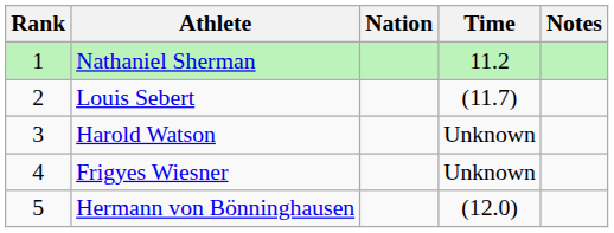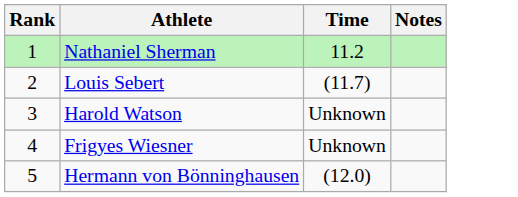 <table class="wikitable sortable" style="text-align:center">
 <tr>
 <th>Rank</th>
 <th>Athlete</th>
-<th>Nation</th>
 <th>Time</th>
 <th>Notes</th>
 </tr>
 <tr style="background:#bbf3bb;">
 <td>1</td>
 <td align=left><a href='#'>Nathaniel Sherman</a></td>
-<td align=left></td>
 <td>11.2</td>
 <td></td>
 </tr>
 <tr>
 <td>2</td>
 <td align=left><a href='#'>Louis Sebert</a></td>
-<td align=left></td>
 <td>(11.7)</td>
 <td></td>
 </tr>
 <tr>
 <td>3</td>
 <td align=left><a href='#'>Harold Watson</a></td>
-<td align=left></td>
 <td>Unknown</td>
 <td></td>
 </tr>
 <tr>
 <td>4</td>
 <td align=left><a href='#'>Frigyes Wiesner</a></td>
-<td align=left></td>
 <td>Unknown</td>
 <td></td>
 </tr>
 <tr>
 <td>5</td>
 <td align=left><a href='#'>Hermann von Bönninghausen</a></td>
-<td align=left></td>
 <td>(12.0)</td>
 <td></td>
 </tr>
 </table>
